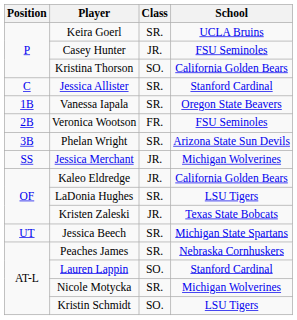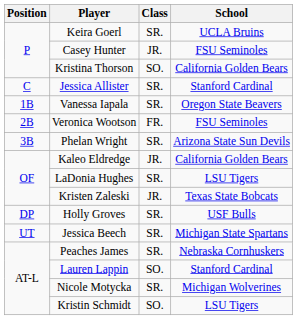 <table class="wikitable">
 <tr>
 <th>Position</th>
 <th>Player</th>
 <th>Class</th>
 <th>School</th>
 </tr>
 <tr align=center>
 <td rowspan=3><a href='#'>P</a></td>
 <td>Keira Goerl</td>
 <td>SR.</td>
 <td><a href='#'>UCLA Bruins</a></td>
 </tr>
 <tr align=center>
 <td>Casey Hunter</td>
 <td>JR.</td>
 <td><a href='#'>FSU Seminoles</a></td>
 </tr>
 <tr align=center>
 <td>Kristina Thorson</td>
 <td>SO.</td>
 <td><a href='#'>California Golden Bears</a></td>
 </tr>
 <tr align=center>
 <td rowspan=1><a href='#'>C</a></td>
 <td><a href='#'>Jessica Allister</a></td>
 <td>SR.</td>
 <td><a href='#'>Stanford Cardinal</a></td>
 </tr>
 <tr align=center>
 <td rowspan=1><a href='#'>1B</a></td>
 <td>Vanessa Iapala</td>
 <td>SR.</td>
 <td><a href='#'>Oregon State Beavers</a></td>
 </tr>
 <tr align=center>
 <td rowspan=1><a href='#'>2B</a></td>
 <td>Veronica Wootson</td>
 <td>FR.</td>
 <td><a href='#'>FSU Seminoles</a></td>
 </tr>
 <tr align=center>
 <td rowspan=1><a href='#'>3B</a></td>
 <td>Phelan Wright</td>
 <td>SR.</td>
 <td><a href='#'>Arizona State Sun Devils</a></td>
 </tr>
 <tr align=center>
-<td rowspan=1><a href='#'>SS</a></td>
-<td><a href='#'>Jessica Merchant</a></td>
-<td>JR.</td>
-<td><a href='#'>Michigan Wolverines</a></td>
-</tr>
-<tr align=center>
 <td rowspan=3><a href='#'>OF</a></td>
 <td>Kaleo Eldredge</td>
 <td>JR.</td>
 <td><a href='#'>California Golden Bears</a></td>
 </tr>
 <tr align=center>
 <td>LaDonia Hughes</td>
 <td>SR.</td>
 <td><a href='#'>LSU Tigers</a></td>
 </tr>
 <tr align=center>
 <td>Kristen Zaleski</td>
 <td>JR.</td>
 <td><a href='#'>Texas State Bobcats</a></td>
+</tr>
+<tr align=center>
+<td rowspan=1><a href='#'>DP</a></td>
+<td>Holly Groves</td>
+<td>SR.</td>
+<td><a href='#'>USF Bulls</a></td>
 </tr>
 <tr align=center>
 <td rowspan=1><a href='#'>UT</a></td>
 <td>Jessica Beech</td>
 <td>SR.</td>
 <td><a href='#'>Michigan State Spartans</a></td>
 </tr>
 <tr align=center>
 <td rowspan=5>AT-L</td>
 <td>Peaches James</td>
 <td>SR.</td>
 <td><a href='#'>Nebraska Cornhuskers</a></td>
 </tr>
 <tr align=center>
 <td><a href='#'>Lauren Lappin</a></td>
 <td>SO.</td>
 <td><a href='#'>Stanford Cardinal</a></td>
 </tr>
 <tr align=center>
 <td>Nicole Motycka</td>
 <td>SR.</td>
 <td><a href='#'>Michigan Wolverines</a></td>
 </tr>
 <tr align=center>
 <td>Kristin Schmidt</td>
 <td>SO.</td>
 <td><a href='#'>LSU Tigers</a></td>
 </tr>
 </table>
